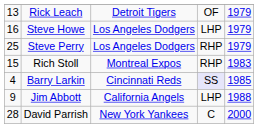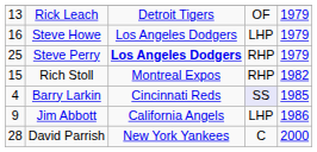 <table class="wikitable" style="text-align:center">
 <tr>
 </tr>
 <tr>
 <td>13</td>
 <td><a href='#'>Rick Leach</a></td>
 <td><a href='#'>Detroit Tigers</a></td>
 <td>OF</td>
 <td><a href='#'>1979</a></td>
 </tr>
 <tr>
 <td>16</td>
 <td><a href='#'>Steve Howe</a></td>
 <td><a href='#'>Los Angeles Dodgers</a></td>
 <td>LHP</td>
 <td><a href='#'>1979</a></td>
 </tr>
 <tr>
 <td>25</td>
 <td><a href='#'>Steve Perry</a></td>
-<td><a href='#'>Los Angeles Dodgers</a></td>
+<td><strong><a href='#'>Los Angeles Dodgers</a></strong></td>
 <td>RHP</td>
 <td><a href='#'>1979</a></td>
 </tr>
 <tr>
 <td>15</td>
 <td>Rich Stoll</td>
 <td><a href='#'>Montreal Expos</a></td>
 <td>RHP</td>
-<td><a href='#'>1983</a></td>
+<td><a href='#'>1982</a></td>
 </tr>
 <tr>
 <td>4</td>
 <td><a href='#'>Barry Larkin</a></td>
 <td><a href='#'>Cincinnati Reds</a></td>
 <td style="background: lavender;">SS</td>
 <td><a href='#'>1985</a></td>
 </tr>
 <tr>
 <td>9</td>
 <td><a href='#'>Jim Abbott</a></td>
 <td><a href='#'>California Angels</a></td>
 <td>LHP</td>
-<td><a href='#'>1988</a></td>
+<td><a href='#'>1986</a></td>
 </tr>
 <tr>
 <td>28</td>
 <td>David Parrish</td>
 <td><a href='#'>New York Yankees</a></td>
 <td>C</td>
 <td><a href='#'>2000</a></td>
 </tr>
 </table>
